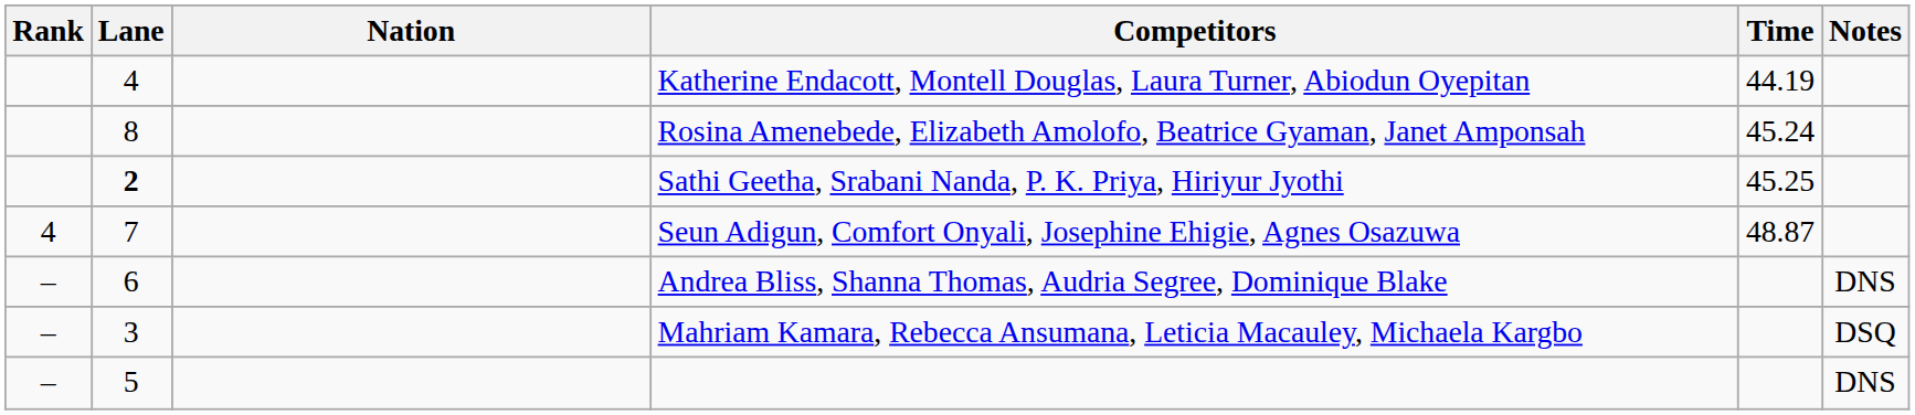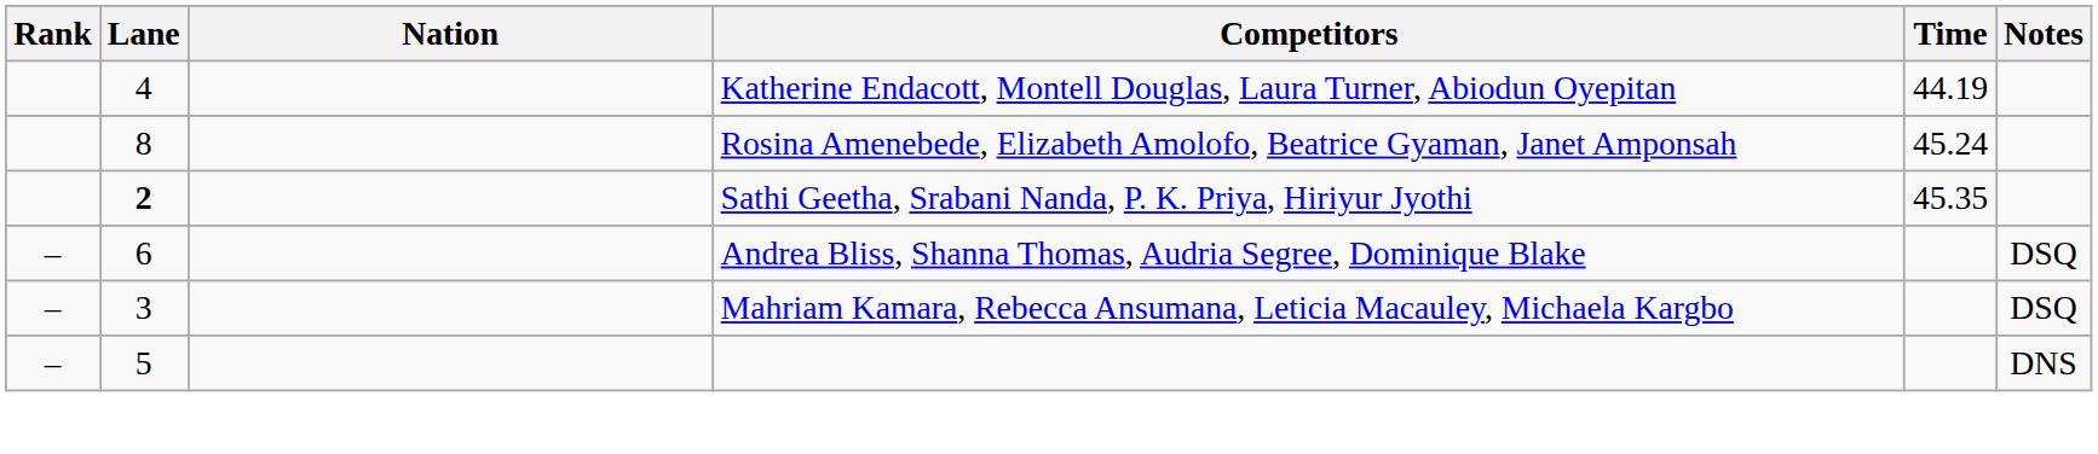 <table class="wikitable sortable" width=75% style="text-align:center; font-size:95%">
 <tr>
 <th width=15>Rank</th>
 <th width=15>Lane</th>
 <th width=300>Nation</th>
 <th width=700>Competitors</th>
 <th width=15>Time</th>
 <th width=15>Notes</th>
 </tr>
 <tr>
 <td></td>
 <td>4</td>
 <td align=left></td>
 <td align=left><a href='#'>Katherine Endacott</a>, <a href='#'>Montell Douglas</a>, <a href='#'>Laura Turner</a>, <a href='#'>Abiodun Oyepitan</a></td>
 <td>44.19</td>
 <td></td>
 </tr>
 <tr>
 <td></td>
 <td>8</td>
 <td align=left></td>
 <td align=left><a href='#'>Rosina Amenebede</a>, <a href='#'>Elizabeth Amolofo</a>, <a href='#'>Beatrice Gyaman</a>, <a href='#'>Janet Amponsah</a></td>
 <td>45.24</td>
 <td></td>
 </tr>
 <tr>
 <td></td>
 <td><strong>2</strong></td>
 <td align=left></td>
 <td align=left><a href='#'>Sathi Geetha</a>, <a href='#'>Srabani Nanda</a>, <a href='#'>P. K. Priya</a>, <a href='#'>Hiriyur Jyothi</a></td>
-<td>45.25</td>
-<td></td>
-</tr>
-<tr>
-<td>4</td>
-<td>7</td>
-<td align=left></td>
-<td align=left><a href='#'>Seun Adigun</a>, <a href='#'>Comfort Onyali</a>, <a href='#'>Josephine Ehigie</a>, <a href='#'>Agnes Osazuwa</a></td>
-<td>48.87</td>
+<td>45.35</td>
 <td></td>
 </tr>
 <tr>
 <td>–</td>
 <td>6</td>
 <td align=left></td>
 <td align=left><a href='#'>Andrea Bliss</a>, <a href='#'>Shanna Thomas</a>, <a href='#'>Audria Segree</a>, <a href='#'>Dominique Blake</a></td>
 <td></td>
-<td>DNS</td>
+<td>DSQ</td>
 </tr>
 <tr>
 <td>–</td>
 <td>3</td>
 <td align=left></td>
 <td align=left><a href='#'>Mahriam Kamara</a>, <a href='#'>Rebecca Ansumana</a>, <a href='#'>Leticia Macauley</a>, <a href='#'>Michaela Kargbo</a></td>
 <td></td>
 <td>DSQ</td>
 </tr>
 <tr>
 <td>–</td>
 <td>5</td>
 <td align=left></td>
 <td align=left></td>
 <td></td>
 <td>DNS</td>
 </tr>
 </table>
